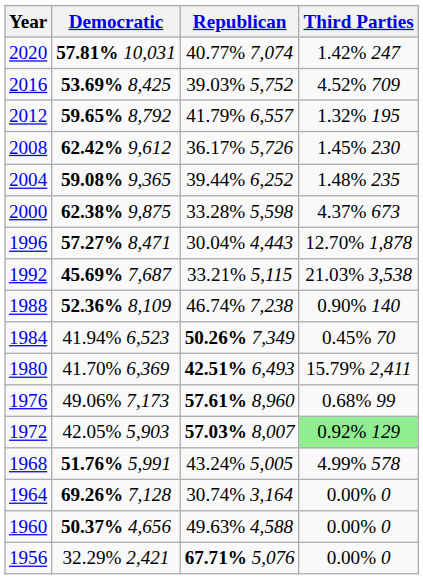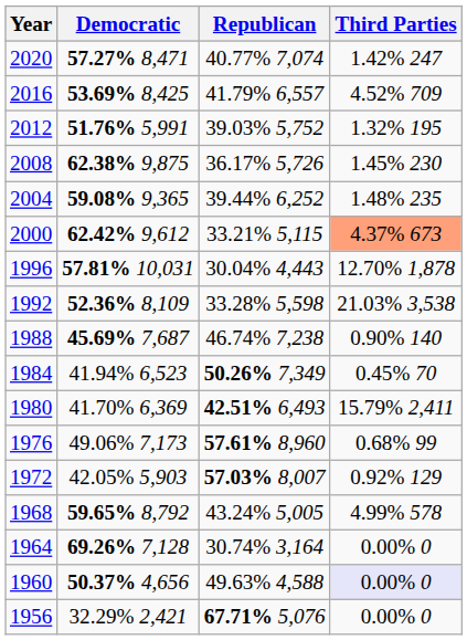 <table class="wikitable mw-collapsible mw-collapsed" style="float: right;margin:1em; font-size:95%;">
 <tr style="background:lightgrey;">
 <th>Year</th>
 <th><a href='#'>Democratic</a></th>
 <th><a href='#'>Republican</a></th>
 <th><a href='#'>Third Parties</a></th>
 </tr>
 <tr>
 <td align="center" ><a href='#'>2020</a></td>
-<td align="center" ><strong>57.81%</strong> <em>10,031</em></td>
+<td align="center" ><strong>57.27%</strong> <em>8,471</em></td>
 <td align="center" >40.77% <em>7,074</em></td>
 <td align="center" >1.42% <em>247</em></td>
 </tr>
 <tr>
 <td align="center" ><a href='#'>2016</a></td>
 <td align="center" ><strong>53.69%</strong> <em>8,425</em></td>
-<td align="center" >39.03% <em>5,752</em></td>
+<td align="center" >41.79% <em>6,557</em></td>
 <td align="center" >4.52% <em>709</em></td>
 </tr>
 <tr>
 <td align="center" ><a href='#'>2012</a></td>
-<td align="center" ><strong>59.65%</strong> <em>8,792</em></td>
-<td align="center" >41.79% <em>6,557</em></td>
+<td align="center" ><strong>51.76%</strong> <em>5,991</em></td>
+<td align="center" >39.03% <em>5,752</em></td>
 <td align="center" >1.32% <em>195</em></td>
 </tr>
 <tr>
 <td align="center" ><a href='#'>2008</a></td>
-<td align="center" ><strong>62.42%</strong> <em>9,612</em></td>
+<td align="center" ><strong>62.38%</strong> <em>9,875</em></td>
 <td align="center" >36.17% <em>5,726</em></td>
 <td align="center" >1.45% <em>230</em></td>
 </tr>
 <tr>
 <td align="center" ><a href='#'>2004</a></td>
 <td align="center" ><strong>59.08%</strong> <em>9,365</em></td>
 <td align="center" >39.44% <em>6,252</em></td>
 <td align="center" >1.48% <em>235</em></td>
 </tr>
 <tr>
 <td align="center" ><a href='#'>2000</a></td>
-<td align="center" ><strong>62.38%</strong> <em>9,875</em></td>
-<td align="center" >33.28% <em>5,598</em></td>
-<td align="center" >4.37% <em>673</em></td>
+<td align="center" ><strong>62.42%</strong> <em>9,612</em></td>
+<td align="center" >33.21% <em>5,115</em></td>
+<td align="center"  style="background: lightsalmon;">4.37% <em>673</em></td>
 </tr>
 <tr>
 <td align="center" ><a href='#'>1996</a></td>
-<td align="center" ><strong>57.27%</strong> <em>8,471</em></td>
+<td align="center" ><strong>57.81%</strong> <em>10,031</em></td>
 <td align="center" >30.04% <em>4,443</em></td>
 <td align="center" >12.70% <em>1,878</em></td>
 </tr>
 <tr>
 <td align="center" ><a href='#'>1992</a></td>
-<td align="center" ><strong>45.69%</strong> <em>7,687</em></td>
-<td align="center" >33.21% <em>5,115</em></td>
+<td align="center" ><strong>52.36%</strong> <em>8,109</em></td>
+<td align="center" >33.28% <em>5,598</em></td>
 <td align="center" >21.03% <em>3,538</em></td>
 </tr>
 <tr>
 <td align="center" ><a href='#'>1988</a></td>
-<td align="center" ><strong>52.36%</strong> <em>8,109</em></td>
+<td align="center" ><strong>45.69%</strong> <em>7,687</em></td>
 <td align="center" >46.74% <em>7,238</em></td>
 <td align="center" >0.90% <em>140</em></td>
 </tr>
 <tr>
 <td align="center" ><a href='#'>1984</a></td>
 <td align="center" >41.94% <em>6,523</em></td>
 <td align="center" ><strong>50.26%</strong> <em>7,349</em></td>
 <td align="center" >0.45% <em>70</em></td>
 </tr>
 <tr>
 <td align="center" ><a href='#'>1980</a></td>
 <td align="center" >41.70% <em>6,369</em></td>
 <td align="center" ><strong>42.51%</strong> <em>6,493</em></td>
 <td align="center" >15.79% <em>2,411</em></td>
 </tr>
 <tr>
 <td align="center" ><a href='#'>1976</a></td>
 <td align="center" >49.06% <em>7,173</em></td>
 <td align="center" ><strong>57.61%</strong> <em>8,960</em></td>
 <td align="center" >0.68% <em>99</em></td>
 </tr>
 <tr>
 <td align="center" ><a href='#'>1972</a></td>
 <td align="center" >42.05% <em>5,903</em></td>
 <td align="center" ><strong>57.03%</strong> <em>8,007</em></td>
-<td align="center"  style="background: lightgreen;">0.92% <em>129</em></td>
+<td align="center" >0.92% <em>129</em></td>
 </tr>
 <tr>
 <td align="center" ><a href='#'>1968</a></td>
-<td align="center" ><strong>51.76%</strong> <em>5,991</em></td>
+<td align="center" ><strong>59.65%</strong> <em>8,792</em></td>
 <td align="center" >43.24% <em>5,005</em></td>
 <td align="center" >4.99% <em>578</em></td>
 </tr>
 <tr>
 <td align="center" ><a href='#'>1964</a></td>
 <td align="center" ><strong>69.26%</strong> <em>7,128</em></td>
 <td align="center" >30.74% <em>3,164</em></td>
 <td align="center" >0.00% <em>0</em></td>
 </tr>
 <tr>
 <td align="center" ><a href='#'>1960</a></td>
 <td align="center" ><strong>50.37%</strong> <em>4,656</em></td>
 <td align="center" >49.63% <em>4,588</em></td>
-<td align="center" >0.00% <em>0</em></td>
+<td align="center"  style="background: lavender;">0.00% <em>0</em></td>
 </tr>
 <tr>
 <td align="center" ><a href='#'>1956</a></td>
 <td align="center" >32.29% <em>2,421</em></td>
 <td align="center" ><strong>67.71%</strong> <em>5,076</em></td>
 <td align="center" >0.00% <em>0</em></td>
 </tr>
 </table>
